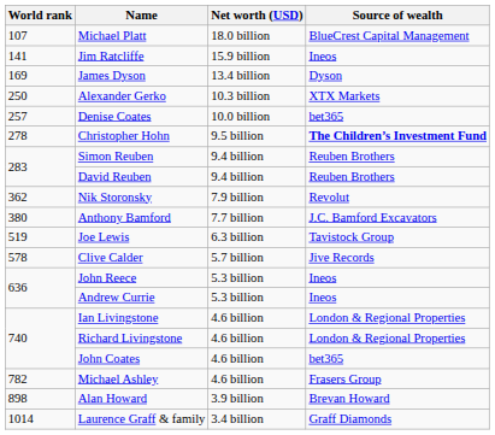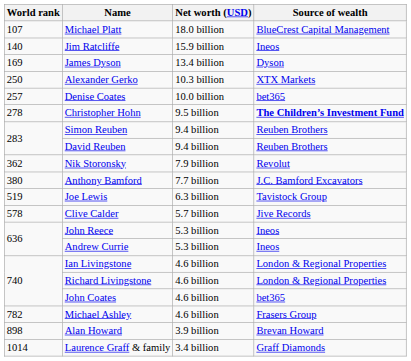 <table class="wikitable sortable">
 <tr>
 <th>World rank</th>
 <th><strong>Name</strong></th>
 <th>Net worth (<a href='#'>USD</a>)</th>
 <th>Source of wealth</th>
 </tr>
 <tr>
 <td>107</td>
 <td><a href='#'>Michael Platt</a></td>
 <td>18.0 billion</td>
 <td><a href='#'>BlueCrest Capital Management</a></td>
 </tr>
 <tr>
-<td>141</td>
+<td>140</td>
 <td><a href='#'>Jim Ratcliffe</a></td>
 <td>15.9 billion</td>
 <td><a href='#'>Ineos</a></td>
 </tr>
 <tr>
 <td>169</td>
 <td><a href='#'>James Dyson</a></td>
 <td>13.4 billion</td>
 <td><a href='#'>Dyson</a></td>
 </tr>
 <tr>
 <td>250</td>
 <td><a href='#'>Alexander Gerko</a></td>
 <td>10.3 billion</td>
 <td><a href='#'>XTX Markets</a></td>
 </tr>
 <tr>
 <td>257</td>
 <td><a href='#'>Denise Coates</a></td>
 <td>10.0 billion</td>
 <td><a href='#'>bet365</a></td>
 </tr>
 <tr>
 <td>278</td>
 <td><a href='#'>Christopher Hohn</a></td>
 <td>9.5 billion</td>
 <td><strong><a href='#'>The Children’s Investment Fund</a></strong></td>
 </tr>
 <tr>
 <td rowspan="2">283</td>
 <td><a href='#'>Simon Reuben</a></td>
 <td>9.4 billion</td>
 <td><a href='#'>Reuben Brothers</a></td>
 </tr>
 <tr>
 <td><a href='#'>David Reuben</a></td>
 <td>9.4 billion</td>
 <td><a href='#'>Reuben Brothers</a></td>
 </tr>
 <tr>
 <td>362</td>
 <td><a href='#'>Nik Storonsky</a></td>
 <td>7.9 billion</td>
 <td><a href='#'>Revolut</a></td>
 </tr>
 <tr>
 <td>380</td>
 <td><a href='#'>Anthony Bamford</a></td>
 <td>7.7 billion</td>
 <td><a href='#'>J.C. Bamford Excavators</a></td>
 </tr>
 <tr>
 <td>519</td>
 <td><a href='#'>Joe Lewis</a></td>
 <td>6.3 billion</td>
 <td><a href='#'>Tavistock Group</a></td>
 </tr>
 <tr>
 <td>578</td>
 <td><a href='#'>Clive Calder</a></td>
 <td>5.7 billion</td>
 <td><a href='#'>Jive Records</a></td>
 </tr>
 <tr>
 <td rowspan="2">636</td>
 <td><a href='#'>John Reece</a></td>
 <td>5.3 billion</td>
 <td><a href='#'>Ineos</a></td>
 </tr>
 <tr>
 <td><a href='#'>Andrew Currie</a></td>
 <td>5.3 billion</td>
 <td><a href='#'>Ineos</a></td>
 </tr>
 <tr>
 <td rowspan="3">740</td>
 <td><a href='#'>Ian Livingstone</a></td>
 <td>4.6 billion</td>
 <td><a href='#'>London & Regional Properties</a></td>
 </tr>
 <tr>
 <td><a href='#'>Richard Livingstone</a></td>
 <td>4.6 billion</td>
 <td><a href='#'>London & Regional Properties</a></td>
 </tr>
 <tr>
 <td><a href='#'>John Coates</a></td>
 <td>4.6 billion</td>
 <td><a href='#'>bet365</a></td>
 </tr>
 <tr>
 <td>782</td>
 <td><a href='#'>Michael Ashley</a></td>
 <td>4.6 billion</td>
 <td><a href='#'>Frasers Group</a></td>
 </tr>
 <tr>
 <td>898</td>
 <td><a href='#'>Alan Howard</a></td>
 <td>3.9 billion</td>
 <td><a href='#'>Brevan Howard</a></td>
 </tr>
 <tr>
 <td>1014</td>
 <td><a href='#'>Laurence Graff</a> & family</td>
 <td>3.4 billion</td>
 <td><a href='#'>Graff Diamonds</a></td>
 </tr>
 </table>
